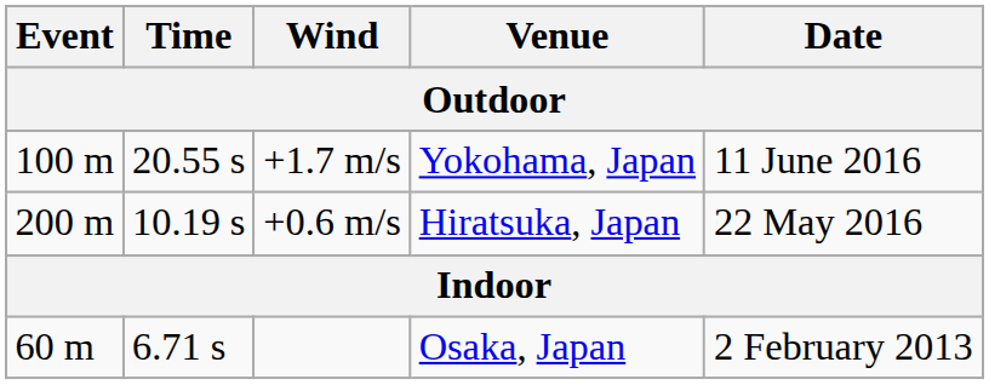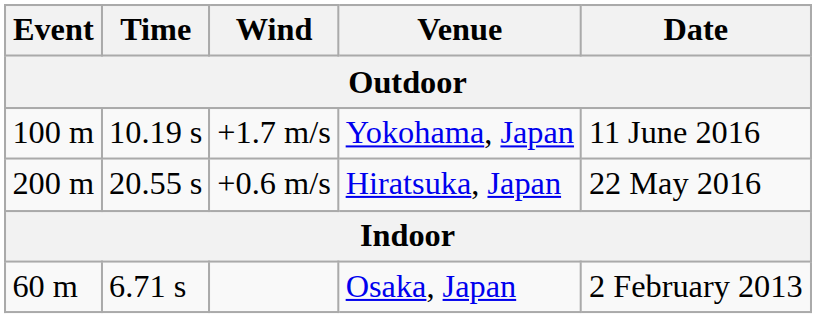 <table class="wikitable">
 <tr>
 <th>Event</th>
 <th>Time</th>
 <th>Wind</th>
 <th>Venue</th>
 <th>Date</th>
 </tr>
 <tr>
 <th colspan="5">Outdoor</th>
 </tr>
 <tr>
 <td>100 m</td>
-<td>20.55 s</td>
+<td>10.19 s</td>
 <td>+1.7 m/s</td>
 <td><a href='#'>Yokohama</a>, <a href='#'>Japan</a></td>
 <td>11 June 2016</td>
 </tr>
 <tr>
 <td>200 m</td>
-<td>10.19 s</td>
+<td>20.55 s</td>
 <td>+0.6 m/s</td>
 <td><a href='#'>Hiratsuka</a>, <a href='#'>Japan</a></td>
 <td>22 May 2016</td>
 </tr>
 <tr>
 <th colspan="5">Indoor</th>
 </tr>
 <tr>
 <td>60 m</td>
 <td>6.71 s</td>
 <td></td>
 <td><a href='#'>Osaka</a>, <a href='#'>Japan</a></td>
 <td>2 February 2013</td>
 </tr>
 </table>
